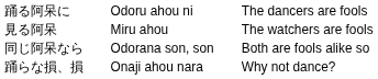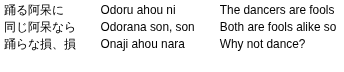 <table cellpadding="0" cellspacing="2" style="margin: 1ex 1em;">
 <tr>
 <td style="padding-right: 2em">踊る阿呆に</td>
 <td style="padding-right: 2em">Odoru ahou ni</td>
 <td style="padding-right: 2em">The dancers are fools</td>
-</tr>
-<tr>
-<td style="padding-right: 2em">見る阿呆</td>
-<td style="padding-right: 2em">Miru ahou</td>
-<td style="padding-right: 2em">The watchers are fools</td>
 </tr>
 <tr>
 <td style="padding-right: 2em">同じ阿呆なら</td>
 <td style="padding-right: 2em">Odorana son, son</td>
 <td style="padding-right: 2em">Both are fools alike so</td>
 </tr>
 <tr>
 <td style="padding-right: 2em">踊らな損、損</td>
 <td style="padding-right: 2em">Onaji ahou nara</td>
 <td style="padding-right: 2em">Why not dance?</td>
 </tr>
 <tr>
 </tr>
 </table>
